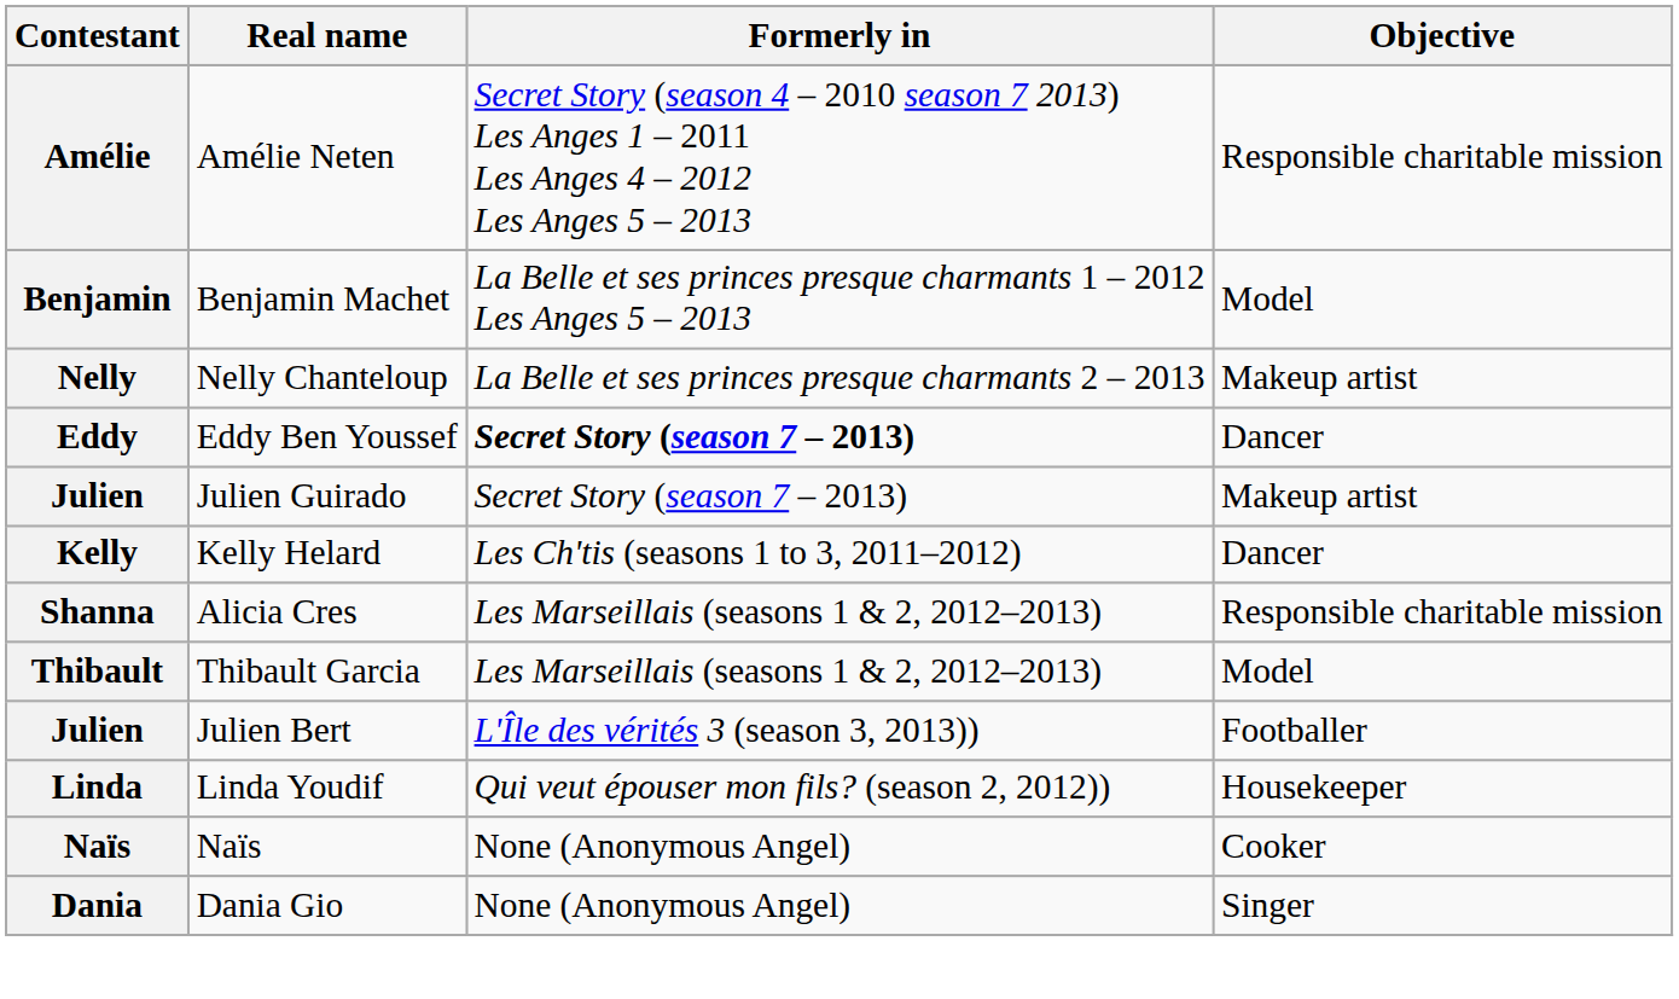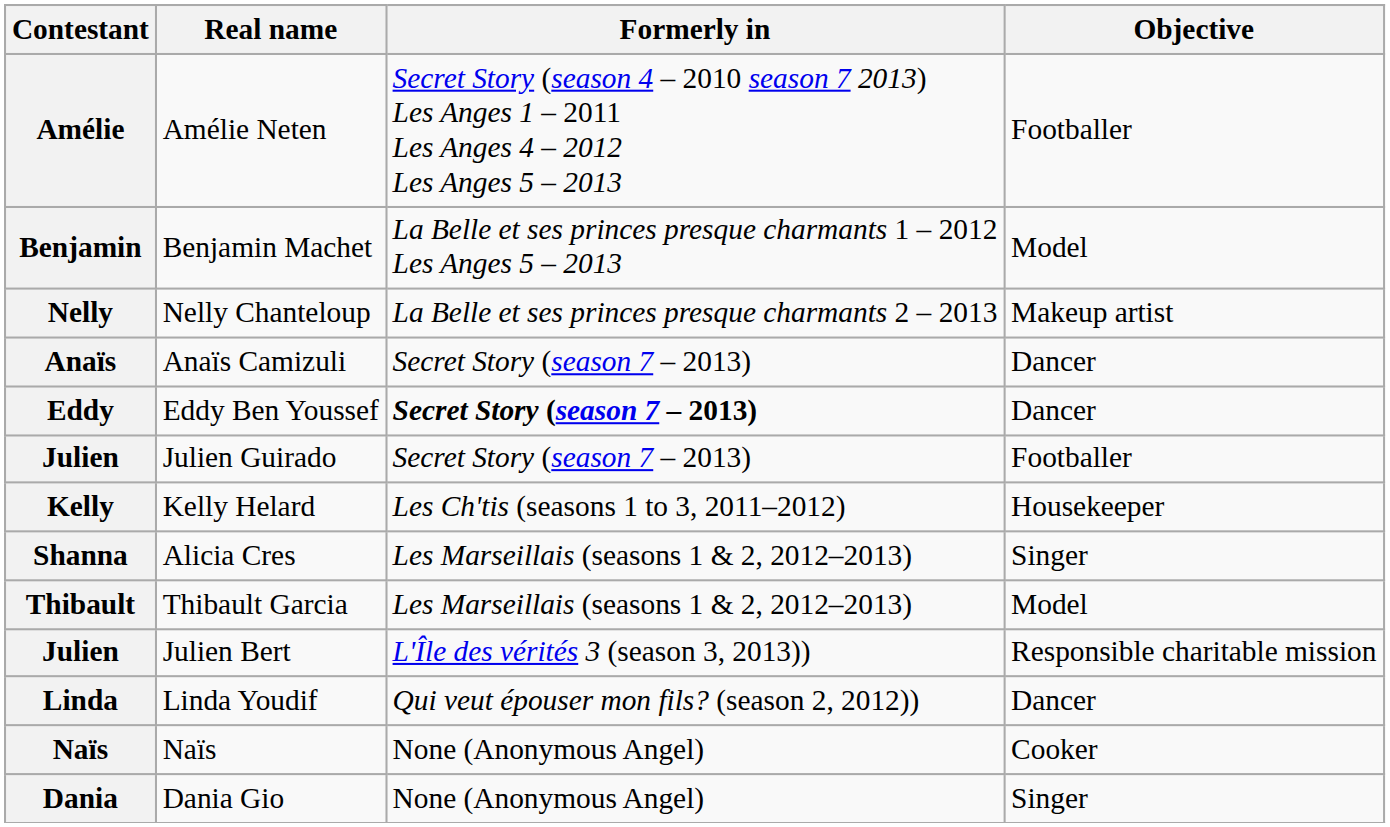 <table class="wikitable" style="font-size:90%;">
 <tr>
 <th>Contestant</th>
 <th>Real name</th>
 <th>Formerly in</th>
 <th>Objective</th>
 </tr>
 <tr>
 <th>Amélie</th>
 <td>Amélie Neten</td>
 <td><em><a href='#'>Secret Story</a></em> (<em><a href='#'>season 4</a></em> – 2010 <em><a href='#'>season 7</a> 2013</em>) <br><em>Les Anges 1</em> – 2011 <br><em>Les Anges 4 – 2012</em> <br> <em>Les Anges 5 – 2013</em></td>
-<td>Responsible charitable mission</td>
+<td>Footballer</td>
 </tr>
 <tr>
 <th>Benjamin</th>
 <td>Benjamin Machet</td>
 <td><em>La Belle et ses princes presque charmants</em> 1 – 2012 <br> <em>Les Anges 5 – 2013</em></td>
 <td>Model</td>
 </tr>
 <tr>
 <th>Nelly</th>
 <td>Nelly Chanteloup</td>
 <td><em>La Belle et ses princes presque charmants</em> 2 – 2013</td>
 <td>Makeup artist</td>
 </tr>
 <tr>
+<th>Anaïs</th>
+<td>Anaïs Camizuli</td>
+<td><em>Secret Story</em> (<em><a href='#'>season 7</a></em> – 2013)</td>
+<td>Dancer</td>
+</tr>
+<tr>
 <th>Eddy</th>
 <td>Eddy Ben Youssef</td>
 <td><strong><em>Secret Story</em> (<em><a href='#'>season 7</a></em> – 2013)</strong></td>
 <td>Dancer</td>
 </tr>
 <tr>
 <th>Julien</th>
 <td>Julien Guirado</td>
 <td><em>Secret Story</em> (<em><a href='#'>season 7</a></em> – 2013)</td>
-<td>Makeup artist</td>
+<td>Footballer</td>
 </tr>
 <tr>
 <th>Kelly</th>
 <td>Kelly Helard</td>
 <td><em>Les Ch'tis</em> (seasons 1 to 3, 2011–2012)</td>
-<td>Dancer</td>
+<td>Housekeeper</td>
 </tr>
 <tr>
 <th>Shanna</th>
 <td>Alicia Cres</td>
 <td><em>Les Marseillais</em> (seasons 1 & 2, 2012–2013)</td>
-<td>Responsible charitable mission</td>
+<td>Singer</td>
 </tr>
 <tr>
 <th>Thibault</th>
 <td>Thibault Garcia</td>
 <td><em>Les Marseillais</em> (seasons 1 & 2, 2012–2013)</td>
 <td>Model</td>
 </tr>
 <tr>
 <th>Julien</th>
 <td>Julien Bert</td>
 <td><em><a href='#'>L'Île des vérités</a> 3</em> (season 3, 2013))</td>
-<td>Footballer</td>
+<td>Responsible charitable mission</td>
 </tr>
 <tr>
 <th>Linda</th>
 <td>Linda Youdif</td>
 <td><em>Qui veut épouser mon fils?</em> (season 2, 2012))</td>
-<td>Housekeeper</td>
+<td>Dancer</td>
 </tr>
 <tr>
 <th>Naïs</th>
 <td>Naïs</td>
 <td>None (Anonymous Angel)</td>
 <td>Cooker</td>
 </tr>
 <tr>
 <th>Dania</th>
 <td>Dania Gio</td>
 <td>None (Anonymous Angel)</td>
 <td>Singer</td>
 </tr>
 <tr>
 </tr>
 </table>
